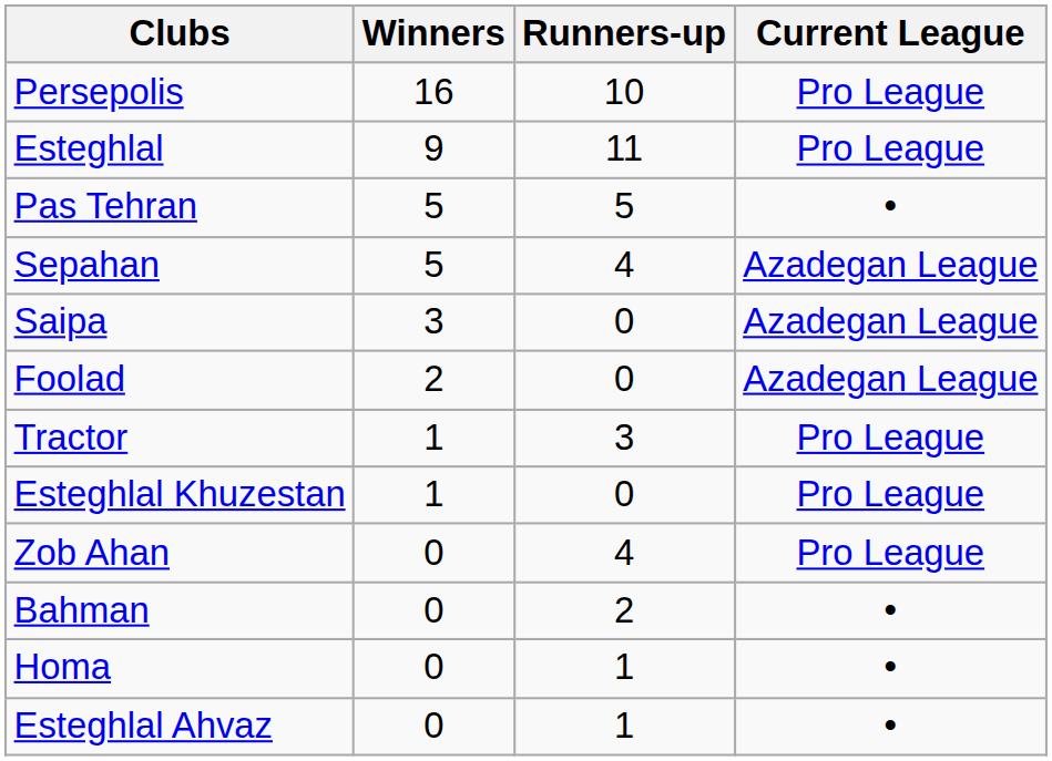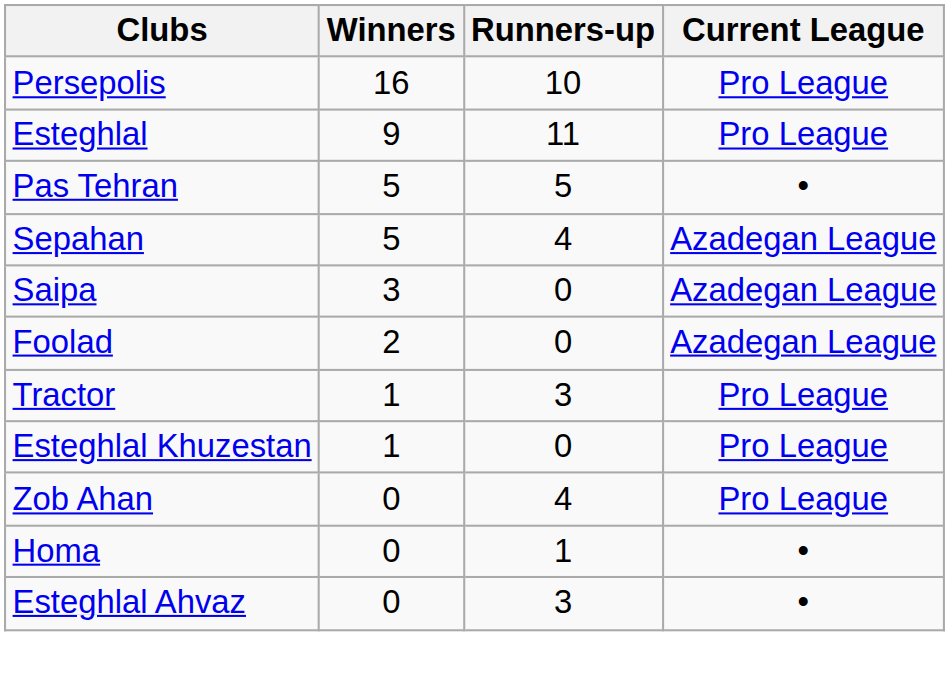 <table class="wikitable" style="text-align:center;">
 <tr>
 <th>Clubs <br></th>
 <th>Winners <br></th>
 <th>Runners-up <br></th>
 <th>Current League</th>
 </tr>
 <tr>
 <td style="text-align:left;"><a href='#'>Persepolis</a></td>
 <td>16</td>
 <td>10</td>
 <td><a href='#'>Pro League</a></td>
 </tr>
 <tr>
 <td style="text-align:left;"><a href='#'>Esteghlal</a></td>
 <td>9</td>
 <td>11</td>
 <td><a href='#'>Pro League</a></td>
 </tr>
 <tr>
 <td style="text-align:left;"><a href='#'>Pas Tehran</a></td>
 <td>5</td>
 <td>5</td>
 <td>•</td>
 </tr>
 <tr>
 <td style="text-align:left;"><a href='#'>Sepahan</a></td>
 <td>5</td>
 <td>4</td>
 <td><a href='#'>Azadegan League</a></td>
 </tr>
 <tr>
 <td style="text-align:left;"><a href='#'>Saipa</a></td>
 <td>3</td>
 <td>0</td>
 <td><a href='#'>Azadegan League</a></td>
 </tr>
 <tr>
 <td style="text-align:left;"><a href='#'>Foolad</a></td>
 <td>2</td>
 <td>0</td>
 <td><a href='#'>Azadegan League</a></td>
 </tr>
 <tr>
 <td style="text-align:left;"><a href='#'>Tractor</a></td>
 <td>1</td>
 <td>3</td>
 <td><a href='#'>Pro League</a></td>
 </tr>
 <tr>
 <td style="text-align:left;"><a href='#'>Esteghlal Khuzestan</a></td>
 <td>1</td>
 <td>0</td>
 <td><a href='#'>Pro League</a></td>
 </tr>
 <tr>
 <td style="text-align:left;"><a href='#'>Zob Ahan</a></td>
 <td>0</td>
 <td>4</td>
 <td><a href='#'>Pro League</a></td>
 </tr>
 <tr>
-<td style="text-align:left;"><a href='#'>Bahman</a></td>
-<td>0</td>
-<td>2</td>
-<td>•</td>
-</tr>
-<tr>
 <td style="text-align:left;"><a href='#'>Homa</a></td>
 <td>0</td>
 <td>1</td>
 <td>•</td>
 </tr>
 <tr>
 <td style="text-align:left;"><a href='#'>Esteghlal Ahvaz</a></td>
 <td>0</td>
-<td>1</td>
+<td>3</td>
 <td>•</td>
 </tr>
 </table>
